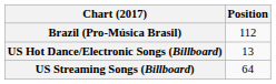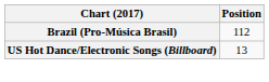 <table class="wikitable plainrowheaders sortable" style="text-align:center">
 <tr>
 <th>Chart (2017)</th>
 <th>Position</th>
 </tr>
 <tr>
 <th scope="row">Brazil (Pro-Música Brasil)</th>
 <td>112</td>
 </tr>
 <tr>
 <th scope="row">US Hot Dance/Electronic Songs (<em>Billboard</em>)</th>
 <td>13</td>
 </tr>
-<tr>
-<th scope="row">US Streaming Songs (<em>Billboard</em>)</th>
-<td>64</td>
-</tr>
 </table>
